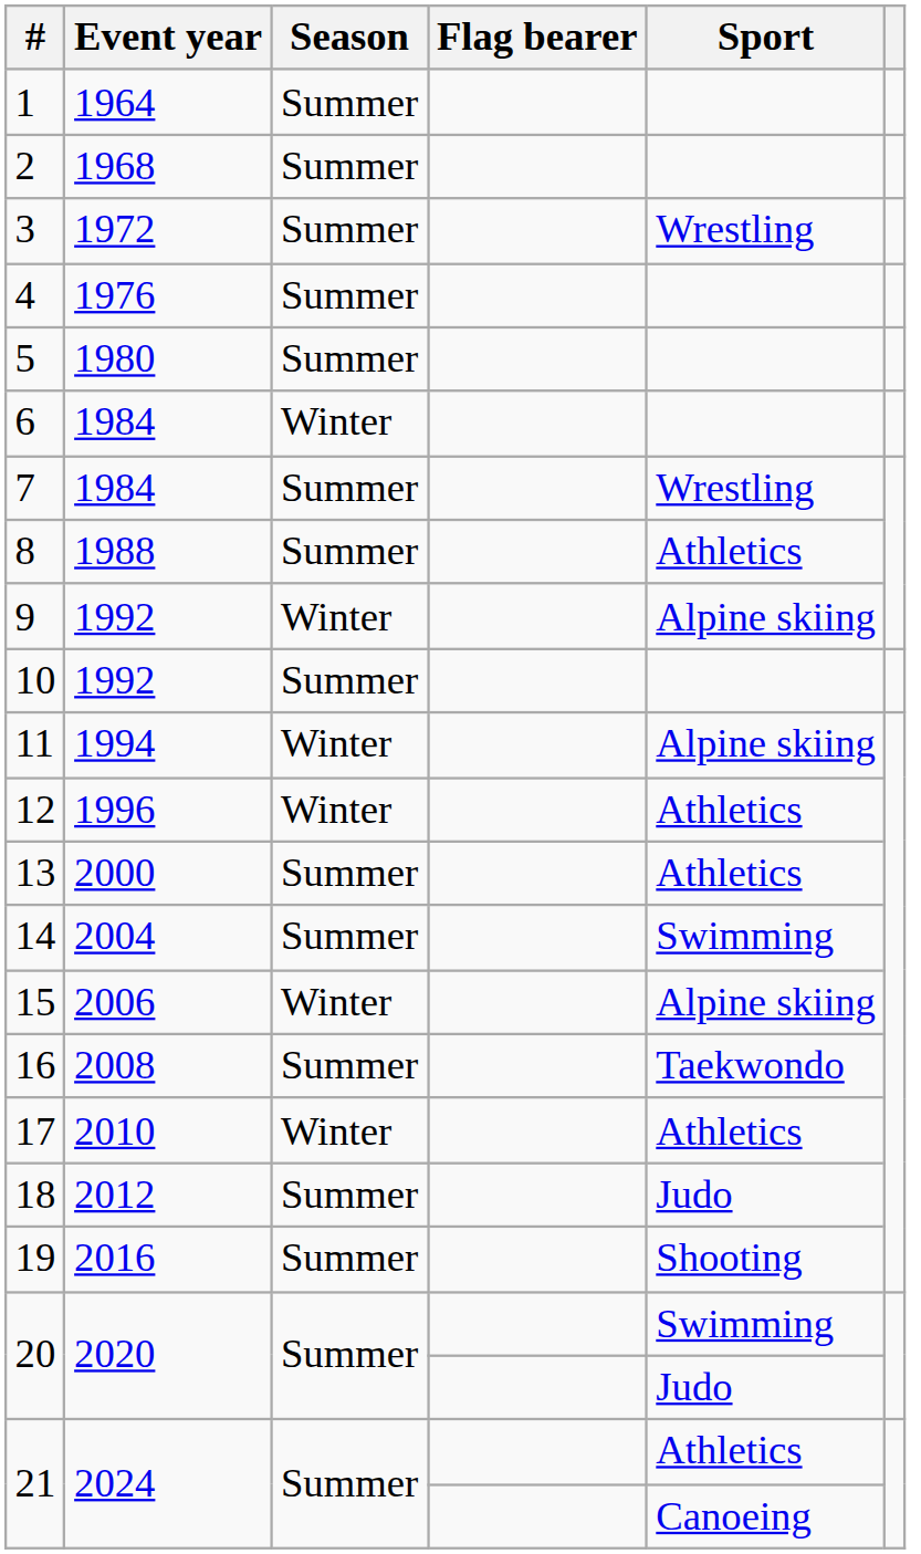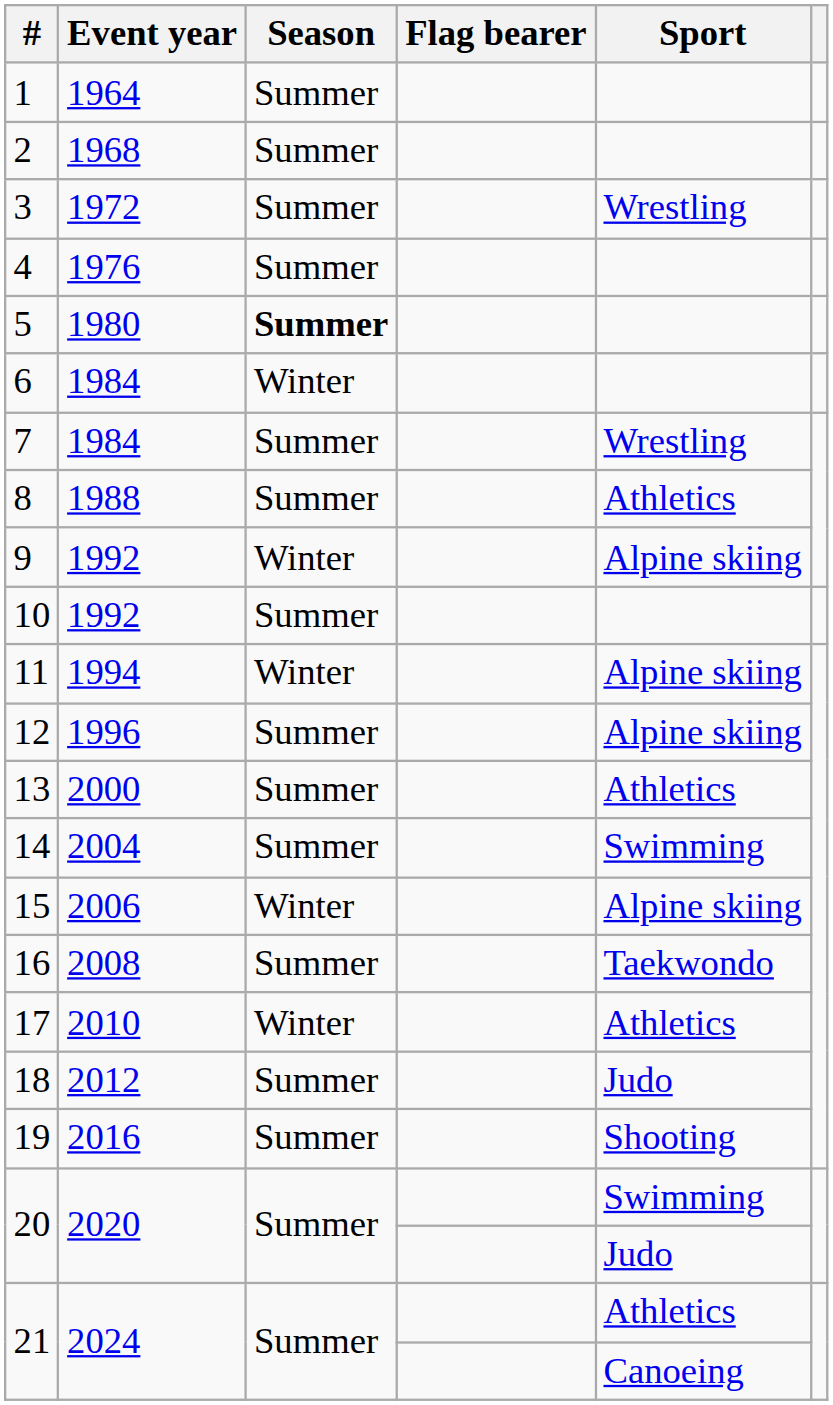 <table class="wikitable sortable">
 <tr>
 <th>#</th>
 <th>Event year</th>
 <th>Season</th>
 <th>Flag bearer</th>
 <th>Sport</th>
 <th></th>
 </tr>
 <tr>
 <td>1</td>
 <td><a href='#'>1964</a></td>
 <td>Summer</td>
 <td></td>
 <td></td>
 <td></td>
 </tr>
 <tr>
 <td>2</td>
 <td><a href='#'>1968</a></td>
 <td>Summer</td>
 <td></td>
 <td></td>
 <td></td>
 </tr>
 <tr>
 <td>3</td>
 <td><a href='#'>1972</a></td>
 <td>Summer</td>
 <td></td>
 <td><a href='#'>Wrestling</a></td>
 <td></td>
 </tr>
 <tr>
 <td>4</td>
 <td><a href='#'>1976</a></td>
 <td>Summer</td>
 <td></td>
 <td></td>
 <td></td>
 </tr>
 <tr>
 <td>5</td>
 <td><a href='#'>1980</a></td>
-<td>Summer</td>
+<td><strong>Summer</strong></td>
 <td></td>
 <td></td>
 <td></td>
 </tr>
 <tr>
 <td>6</td>
 <td><a href='#'>1984</a></td>
 <td>Winter</td>
 <td></td>
 <td></td>
 <td></td>
 </tr>
 <tr>
 <td>7</td>
 <td><a href='#'>1984</a></td>
 <td>Summer</td>
 <td></td>
 <td><a href='#'>Wrestling</a></td>
 <td rowspan=3></td>
 </tr>
 <tr>
 <td>8</td>
 <td><a href='#'>1988</a></td>
 <td>Summer</td>
 <td></td>
 <td><a href='#'>Athletics</a></td>
 </tr>
 <tr>
 <td>9</td>
 <td><a href='#'>1992</a></td>
 <td>Winter</td>
 <td></td>
 <td><a href='#'>Alpine skiing</a></td>
 </tr>
 <tr>
 <td>10</td>
 <td><a href='#'>1992</a></td>
 <td>Summer</td>
 <td></td>
 <td></td>
 <td></td>
 </tr>
 <tr>
 <td>11</td>
 <td><a href='#'>1994</a></td>
 <td>Winter</td>
 <td></td>
 <td><a href='#'>Alpine skiing</a></td>
 <td rowspan=9></td>
 </tr>
 <tr>
 <td>12</td>
 <td><a href='#'>1996</a></td>
-<td>Winter</td>
+<td>Summer</td>
 <td></td>
-<td><a href='#'>Athletics</a></td>
+<td><a href='#'>Alpine skiing</a></td>
 </tr>
 <tr>
 <td>13</td>
 <td><a href='#'>2000</a></td>
 <td>Summer</td>
 <td></td>
 <td><a href='#'>Athletics</a></td>
 </tr>
 <tr>
 <td>14</td>
 <td><a href='#'>2004</a></td>
 <td>Summer</td>
 <td></td>
 <td><a href='#'>Swimming</a></td>
 </tr>
 <tr>
 <td>15</td>
 <td><a href='#'>2006</a></td>
 <td>Winter</td>
 <td></td>
 <td><a href='#'>Alpine skiing</a></td>
 </tr>
 <tr>
 <td>16</td>
 <td><a href='#'>2008</a></td>
 <td>Summer</td>
 <td></td>
 <td><a href='#'>Taekwondo</a></td>
 </tr>
 <tr>
 <td>17</td>
 <td><a href='#'>2010</a></td>
 <td>Winter</td>
 <td></td>
 <td><a href='#'>Athletics</a></td>
 </tr>
 <tr>
 <td>18</td>
 <td><a href='#'>2012</a></td>
 <td>Summer</td>
 <td></td>
 <td><a href='#'>Judo</a></td>
 </tr>
 <tr>
 <td>19</td>
 <td><a href='#'>2016</a></td>
 <td>Summer</td>
 <td></td>
 <td><a href='#'>Shooting</a></td>
 </tr>
 <tr>
 <td rowspan=2>20</td>
 <td rowspan=2><a href='#'>2020</a></td>
 <td rowspan=2>Summer</td>
 <td></td>
 <td><a href='#'>Swimming</a></td>
 <td rowspan=2></td>
 </tr>
 <tr>
 <td></td>
 <td><a href='#'>Judo</a></td>
 </tr>
 <tr>
 <td rowspan=2>21</td>
 <td rowspan=2><a href='#'>2024</a></td>
 <td rowspan=2>Summer</td>
 <td></td>
 <td><a href='#'>Athletics</a></td>
 <td rowspan=2></td>
 </tr>
 <tr>
 <td></td>
 <td><a href='#'>Canoeing</a></td>
 </tr>
 </table>
